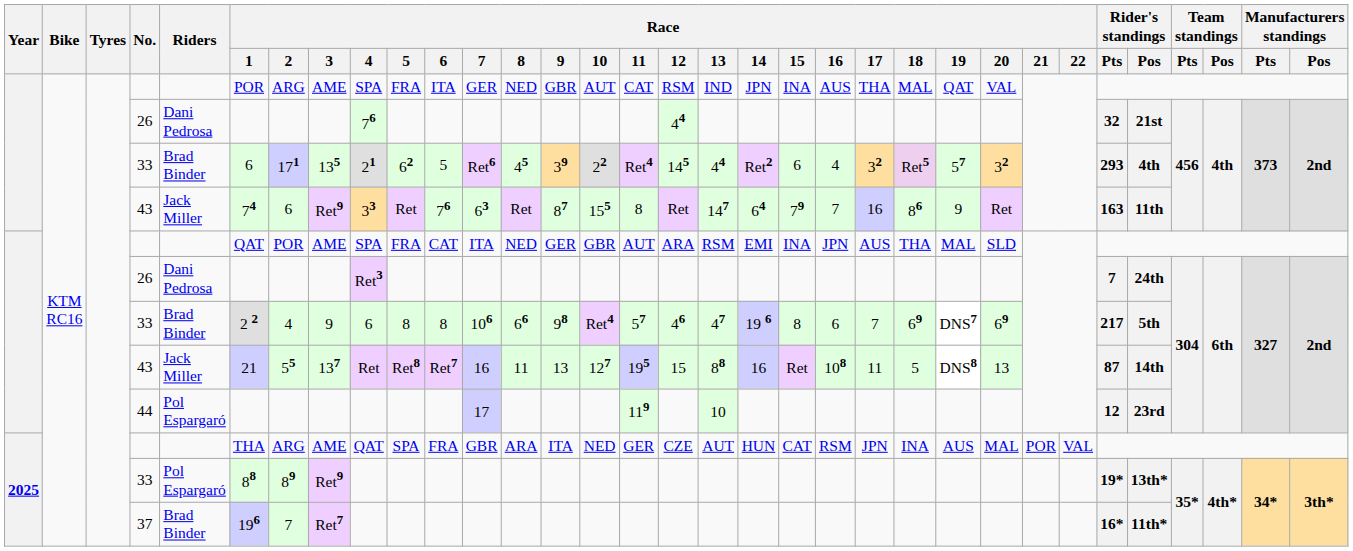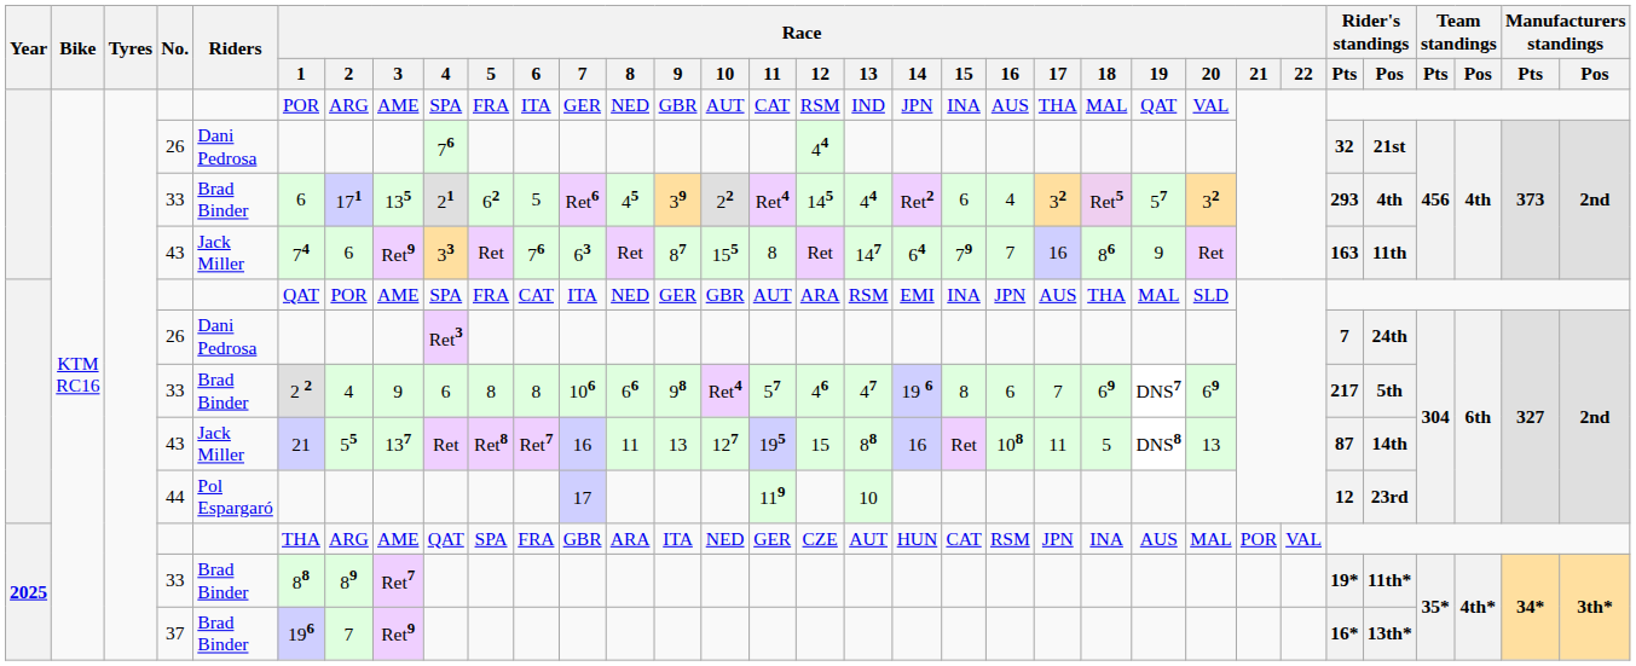 <table class="wikitable" border="1" style="text-align:center; font-size:95%">
 <tr>
 <th scope="col" rowspan=2>Year</th>
 <th scope="col" rowspan=2>Bike</th>
 <th scope="col" rowspan=2>Tyres</th>
 <th rowspan=2>No.</th>
 <th scope="col" rowspan=2>Riders</th>
 <th colspan=22>Race</th>
 <th colspan=2>Rider's standings</th>
 <th colspan=2>Team standings</th>
 <th colspan=2>Manufacturers standings</th>
 </tr>
 <tr>
 <th scope="col">1</th>
 <th scope="col">2</th>
 <th scope="col">3</th>
 <th scope="col">4</th>
 <th scope="col">5</th>
 <th scope="col">6</th>
 <th scope="col">7</th>
 <th scope="col">8</th>
 <th scope="col">9</th>
 <th scope="col">10</th>
 <th scope="col">11</th>
 <th scope="col">12</th>
 <th scope="col">13</th>
 <th scope="col">14</th>
 <th scope="col">15</th>
 <th scope="col">16</th>
 <th scope="col">17</th>
 <th scope="col">18</th>
 <th scope="col">19</th>
 <th scope="col">20</th>
 <th scope="col">21</th>
 <th scope="col">22</th>
 <th>Pts</th>
 <th>Pos</th>
 <th>Pts</th>
 <th>Pos</th>
 <th>Pts</th>
 <th>Pos</th>
 </tr>
 <tr>
 <th rowspan="4"></th>
 <td rowspan="12"><a href='#'>KTM RC16</a></td>
 <td rowspan="12"></td>
 <td></td>
 <td></td>
 <td><a href='#'>POR</a></td>
 <td><a href='#'>ARG</a></td>
 <td><a href='#'>AME</a></td>
 <td><a href='#'>SPA</a></td>
 <td><a href='#'>FRA</a></td>
 <td><a href='#'>ITA</a></td>
 <td><a href='#'>GER</a></td>
 <td><a href='#'>NED</a></td>
 <td><a href='#'>GBR</a></td>
 <td><a href='#'>AUT</a></td>
 <td><a href='#'>CAT</a></td>
 <td><a href='#'>RSM</a></td>
 <td><a href='#'>IND</a></td>
 <td><a href='#'>JPN</a></td>
 <td><a href='#'>INA</a></td>
 <td><a href='#'>AUS</a></td>
 <td><a href='#'>THA</a></td>
 <td><a href='#'>MAL</a></td>
 <td><a href='#'>QAT</a></td>
 <td><a href='#'>VAL</a></td>
 <td rowspan="4" colspan="2"></td>
 <td colspan="6"></td>
 </tr>
 <tr>
 <td>26</td>
 <td align=left> <a href='#'>Dani Pedrosa</a></td>
 <td></td>
 <td></td>
 <td></td>
 <td bgcolor="#dfffdf">7<strong><sup>6</sup></strong></td>
 <td></td>
 <td></td>
 <td></td>
 <td></td>
 <td></td>
 <td></td>
 <td></td>
 <td bgcolor="#dfffdf">4<strong><sup>4</sup></strong></td>
 <td></td>
 <td></td>
 <td></td>
 <td></td>
 <td></td>
 <td></td>
 <td></td>
 <td></td>
 <th>32</th>
 <th>21st</th>
 <th rowspan=3>456</th>
 <th rowspan=3>4th</th>
 <th rowspan="3" style="background:#dfdfdf;">373</th>
 <th rowspan="3" style="background:#dfdfdf;">2nd</th>
 </tr>
 <tr>
 <td>33</td>
 <td align=left> <a href='#'>Brad Binder</a></td>
 <td bgcolor="#dfffdf">6</td>
 <td bgcolor="#cfcfff">17<strong><sup>1</sup></strong></td>
 <td bgcolor="#dfffdf">13<strong><sup>5</sup></strong></td>
 <td bgcolor="#dfdfdf">2<strong><sup>1</sup></strong></td>
 <td bgcolor="#dfffdf">6<strong><sup>2</sup></strong></td>
 <td bgcolor="#dfffdf">5</td>
 <td bgcolor="#efcfff">Ret<strong><sup>6</sup></strong></td>
 <td bgcolor="#dfffdf">4<strong><sup>5</sup></strong></td>
 <td bgcolor="#ffdf9f">3<strong><sup>9</sup></strong></td>
 <td bgcolor="#dfdfdf">2<strong><sup>2</sup></strong></td>
 <td bgcolor="#efcfff">Ret<strong><sup>4</sup></strong></td>
 <td bgcolor="#dfffdf">14<strong><sup>5</sup></strong></td>
 <td bgcolor="#dfffdf">4<strong><sup>4</sup></strong></td>
 <td bgcolor="#efcfff">Ret<strong><sup>2</sup></strong></td>
 <td bgcolor="#dfffdf">6</td>
 <td bgcolor="#dfffdf">4</td>
 <td bgcolor="#ffdf9f">3<strong><sup>2</sup></strong></td>
 <td bgcolor="#efcff">Ret<strong><sup>5</sup></strong></td>
 <td bgcolor="#dfffdf">5<strong><sup>7</sup></strong></td>
 <td bgcolor="#ffdf9f">3<strong><sup>2</sup></strong></td>
 <th>293</th>
 <th>4th</th>
 </tr>
 <tr>
 <td>43</td>
 <td align=left> <a href='#'>Jack Miller</a></td>
 <td bgcolor="#dfffdf">7<strong><sup>4</sup></strong></td>
 <td bgcolor="#dfffdf">6</td>
 <td bgcolor="#efcfff">Ret<strong><sup>9</sup></strong></td>
 <td bgcolor="#ffdf9f">3<strong><sup>3</sup></strong></td>
 <td bgcolor="#efcfff">Ret</td>
 <td bgcolor="#dfffdf">7<strong><sup>6</sup></strong></td>
 <td bgcolor="#dfffdf">6<strong><sup>3</sup></strong></td>
 <td bgcolor="#efcfff">Ret</td>
 <td bgcolor="#dfffdf">8<strong><sup>7</sup></strong></td>
 <td bgcolor="#dfffdf">15<strong><sup>5</sup></strong></td>
 <td bgcolor="#dfffdf">8</td>
 <td bgcolor="#efcfff">Ret</td>
 <td bgcolor="#dfffdf">14<strong><sup>7</sup></strong></td>
 <td bgcolor="#dfffdf">6<strong><sup>4</sup></strong></td>
 <td bgcolor="#dfffdf">7<strong><sup>9</sup></strong></td>
 <td bgcolor="#dfffdf">7</td>
 <td bgcolor="#cfcfff">16</td>
 <td bgcolor="#dfffdf">8<strong><sup>6</sup></strong></td>
 <td bgcolor="#dfffdf">9</td>
 <td bgcolor="#efcfff">Ret</td>
 <th style="background:#;">163</th>
 <th style="background:#;">11th</th>
 </tr>
 <tr>
 <th rowspan="5"></th>
 <td></td>
 <td></td>
 <td><a href='#'>QAT</a></td>
 <td><a href='#'>POR</a></td>
 <td><a href='#'>AME</a></td>
 <td><a href='#'>SPA</a></td>
 <td><a href='#'>FRA</a></td>
 <td><a href='#'>CAT</a></td>
 <td><a href='#'>ITA</a></td>
 <td><a href='#'>NED</a></td>
 <td><a href='#'>GER</a></td>
 <td><a href='#'>GBR</a></td>
 <td><a href='#'>AUT</a></td>
 <td><a href='#'>ARA</a></td>
 <td><a href='#'>RSM</a></td>
 <td><a href='#'>EMI</a></td>
 <td><a href='#'>INA</a></td>
 <td><a href='#'>JPN</a></td>
 <td><a href='#'>AUS</a></td>
 <td><a href='#'>THA</a></td>
 <td><a href='#'>MAL</a></td>
 <td><a href='#'>SLD</a></td>
 <td rowspan="5" colspan="2"></td>
 <td colspan="6"></td>
 </tr>
 <tr>
 <td>26</td>
 <td align=left> <a href='#'>Dani Pedrosa</a></td>
 <td></td>
 <td></td>
 <td></td>
 <td bgcolor="#efcfff";>Ret<strong><sup>3</sup></strong></td>
 <td></td>
 <td></td>
 <td></td>
 <td></td>
 <td></td>
 <td></td>
 <td></td>
 <td></td>
 <td></td>
 <td></td>
 <td></td>
 <td></td>
 <td></td>
 <td></td>
 <td></td>
 <td></td>
 <th>7</th>
 <th>24th</th>
 <th rowspan=4>304</th>
 <th rowspan=4>6th</th>
 <th rowspan="4" style="background:#dfdfdf;">327</th>
 <th rowspan="4" style="background:#dfdfdf;">2nd</th>
 </tr>
 <tr>
 <td>33</td>
 <td align=left> <a href='#'>Brad Binder</a></td>
 <td bgcolor="#dfdfdf";>2 <strong><sup>2</sup></strong></td>
 <td bgcolor="#dfffdf";>4 <strong><sup></sup></strong></td>
 <td bgcolor="#dfffdf";>9<strong><sup></sup></strong></td>
 <td bgcolor="#dfffdf";>6<strong><sup></sup></strong></td>
 <td bgcolor="#dfffdf";>8<strong><sup></sup></strong></td>
 <td bgcolor="#dfffdf";>8<strong><sup></sup></strong></td>
 <td bgcolor="#dfffdf";>10<strong><sup>6</sup></strong></td>
 <td bgcolor="#dfffdf";>6<strong><sup>6</sup></strong></td>
 <td bgcolor="#dfffdf";>9<strong><sup>8</sup></strong></td>
 <td bgcolor="#efcfff";>Ret<strong><sup>4</sup></strong></td>
 <td bgcolor="#dfffdf";>5<strong><sup>7</sup></strong></td>
 <td bgcolor="#dfffdf";>4<strong><sup>6</sup></strong></td>
 <td bgcolor="#dfffdf";>4<strong><sup>7</sup></strong></td>
 <td bgcolor="#cfcfff";>19 <strong><sup>6</sup></strong></td>
 <td bgcolor="#dfffdf";>8<strong><sup></sup></strong></td>
 <td bgcolor="#dfffdf";>6<strong><sup></sup></strong></td>
 <td bgcolor="#dfffdf";>7<strong><sup></sup></strong></td>
 <td bgcolor="#dfffdf";>6<strong><sup>9</sup></strong></td>
 <td bgcolor="#ffffff";>DNS<strong><sup>7</sup></strong></td>
 <td bgcolor="#dfffdf";>6<strong><sup>9</sup></strong></td>
 <th>217</th>
 <th>5th</th>
 </tr>
 <tr>
 <td>43</td>
 <td align=left> <a href='#'>Jack Miller</a></td>
 <td bgcolor="#cfcfff";>21<strong><sup></sup></strong></td>
 <td bgcolor="#dfffdf";>5<strong><sup>5</sup></strong></td>
 <td bgcolor="#dfffdf";>13<strong><sup>7</sup></strong></td>
 <td bgcolor="#efcfff";>Ret<strong><sup></sup></strong></td>
 <td bgcolor="#efcfff";>Ret<strong><sup>8</sup></strong></td>
 <td bgcolor="#efcfff";>Ret<strong><sup>7</sup></strong></td>
 <td bgcolor="#cfcfff";>16<strong><sup></sup></strong></td>
 <td bgcolor="#dfffdf";>11<strong><sup></sup></strong></td>
 <td bgcolor="#dfffdf";>13<strong><sup></sup></strong></td>
 <td bgcolor="#dfffdf";>12<strong><sup>7</sup></strong></td>
 <td bgcolor="#cfcfff";>19<strong><sup>5</sup></strong></td>
 <td bgcolor="#dfffdf";>15<strong><sup></sup></strong></td>
 <td bgcolor="#dfffdf";>8<strong><sup>8</sup></strong></td>
 <td bgcolor="#cfcfff";>16<strong><sup></sup></strong></td>
 <td bgcolor="#efcfff";>Ret<strong><sup></sup></strong></td>
 <td bgcolor="#dfffdf";>10<strong><sup>8</sup></strong></td>
 <td bgcolor="#dfffdf";>11<strong><sup></sup></strong></td>
 <td bgcolor="#dfffdf";>5<strong><sup></sup></strong></td>
 <td bgcolor="#ffffff";>DNS<strong><sup>8</sup></strong></td>
 <td bgcolor="#dfffdf";>13<strong><sup></sup></strong></td>
 <th>87</th>
 <th>14th</th>
 </tr>
 <tr>
 <td>44</td>
 <td align=left> <a href='#'>Pol Espargaró</a></td>
 <td></td>
 <td></td>
 <td></td>
 <td></td>
 <td></td>
 <td></td>
 <td bgcolor="#cfcfff";>17<strong><sup></sup></strong></td>
 <td></td>
 <td></td>
 <td></td>
 <td bgcolor="#dfffdf";>11<strong><sup>9</sup></strong></td>
 <td></td>
 <td bgcolor="#dfffdf";>10<strong><sup></sup></strong></td>
 <td></td>
 <td></td>
 <td></td>
 <td></td>
 <td></td>
 <td></td>
 <td></td>
 <th>12</th>
 <th>23rd</th>
 </tr>
 <tr>
 <th rowspan="3"><a href='#'>2025</a></th>
 <td></td>
 <td></td>
 <td><a href='#'>THA</a></td>
 <td><a href='#'>ARG</a></td>
 <td><a href='#'>AME</a></td>
 <td><a href='#'>QAT</a></td>
 <td><a href='#'>SPA</a></td>
 <td><a href='#'>FRA</a></td>
 <td><a href='#'>GBR</a></td>
 <td><a href='#'>ARA</a></td>
 <td><a href='#'>ITA</a></td>
 <td><a href='#'>NED</a></td>
 <td><a href='#'>GER</a></td>
 <td><a href='#'>CZE</a></td>
 <td><a href='#'>AUT</a></td>
 <td><a href='#'>HUN</a></td>
 <td><a href='#'>CAT</a></td>
 <td><a href='#'>RSM</a></td>
 <td><a href='#'>JPN</a></td>
 <td><a href='#'>INA</a></td>
 <td><a href='#'>AUS</a></td>
 <td><a href='#'>MAL</a></td>
 <td><a href='#'>POR</a></td>
 <td><a href='#'>VAL</a></td>
 <td colspan="6"></td>
 </tr>
 <tr>
 <td>33</td>
-<td align=left> <a href='#'>Pol Espargaró</a></td>
+<td align=left> <a href='#'>Brad Binder</a></td>
 <td bgcolor="#dfffdf";>8<strong><sup>8</sup></strong></td>
 <td bgcolor="#dfffdf";>8<strong><sup>9</sup></strong></td>
-<td bgcolor="#efcfff";>Ret<strong><sup>9</sup></strong></td>
+<td bgcolor="#efcfff";>Ret<strong><sup>7</sup></strong></td>
 <td></td>
 <td></td>
 <td></td>
 <td></td>
 <td></td>
 <td></td>
 <td></td>
 <td></td>
 <td></td>
 <td></td>
 <td></td>
 <td></td>
 <td></td>
 <td></td>
 <td></td>
 <td></td>
 <td></td>
 <td></td>
 <td></td>
 <th>19*</th>
-<th>13th*</th>
+<th>11th*</th>
 <th rowspan=2>35*</th>
 <th rowspan=2>4th*</th>
 <th rowspan="2" style="background:#ffdf9f;">34*</th>
 <th rowspan="2" style="background:#ffdf9f;">3th*</th>
 </tr>
 <tr>
 <td>37</td>
 <td align=left> <a href='#'>Brad Binder</a></td>
 <td bgcolor="#cfcfff";>19<strong><sup>6</sup></strong></td>
 <td bgcolor="#dfffdf";>7<strong><sup></sup></strong></td>
-<td bgcolor="#efcfff";>Ret<strong><sup>7</sup></strong></td>
+<td bgcolor="#efcfff">Ret<strong><sup>9</sup></strong></td>
 <td></td>
 <td></td>
 <td></td>
 <td></td>
 <td></td>
 <td></td>
 <td></td>
 <td></td>
 <td></td>
 <td></td>
 <td></td>
 <td></td>
 <td></td>
 <td></td>
 <td></td>
 <td></td>
 <td></td>
 <td></td>
 <td></td>
 <th>16*</th>
-<th>11th*</th>
+<th>13th*</th>
 </tr>
 </table>
